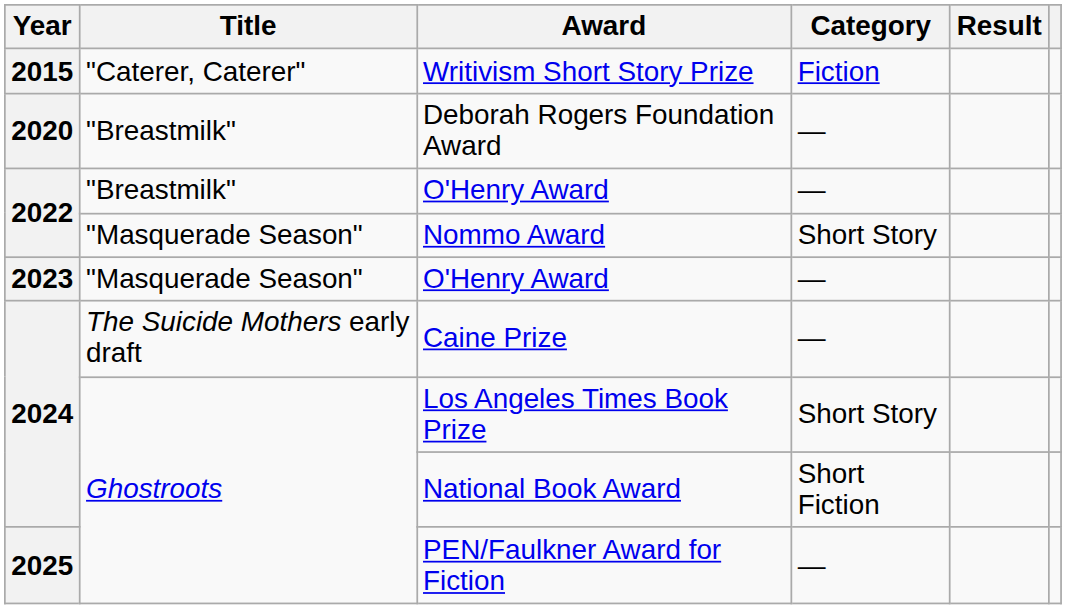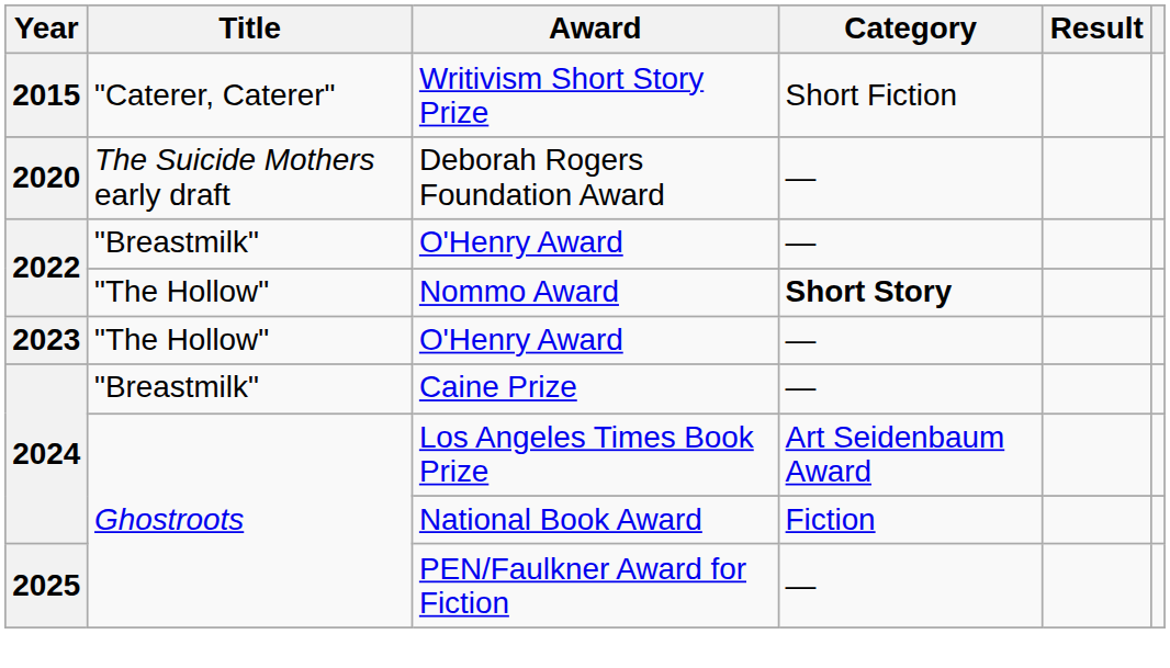 <table class="wikitable sortable">
 <tr>
 <th>Year</th>
 <th>Title</th>
 <th>Award</th>
 <th>Category</th>
 <th>Result</th>
 <th></th>
 </tr>
 <tr>
 <th>2015</th>
 <td>"Caterer, Caterer"</td>
 <td><a href='#'>Writivism Short Story Prize</a></td>
-<td><a href='#'>Fiction</a></td>
+<td>Short Fiction</td>
 <td></td>
 <td></td>
 </tr>
 <tr>
 <th>2020</th>
-<td>"Breastmilk"</td>
+<td><em>The Suicide Mothers</em> early draft</td>
 <td>Deborah Rogers Foundation Award</td>
 <td>—</td>
 <td></td>
 <td></td>
 </tr>
 <tr>
 <th rowspan="2">2022</th>
 <td>"Breastmilk"</td>
 <td><a href='#'>O'Henry Award</a></td>
 <td>—</td>
 <td></td>
 <td></td>
 </tr>
 <tr>
-<td>"Masquerade Season"</td>
+<td>"The Hollow"</td>
 <td><a href='#'>Nommo Award</a></td>
-<td>Short Story</td>
+<td><strong>Short Story</strong></td>
 <td></td>
 <td></td>
 </tr>
 <tr>
 <th>2023</th>
-<td>"Masquerade Season"</td>
+<td>"The Hollow"</td>
 <td><a href='#'>O'Henry Award</a></td>
 <td>—</td>
 <td></td>
 <td></td>
 </tr>
 <tr>
 <th rowspan="3">2024</th>
-<td><em>The Suicide Mothers</em> early draft</td>
+<td>"Breastmilk"</td>
 <td><a href='#'>Caine Prize</a></td>
 <td>—</td>
 <td></td>
 <td></td>
 </tr>
 <tr>
 <td rowspan="3"><em><a href='#'>Ghostroots</a></em></td>
 <td><a href='#'>Los Angeles Times Book Prize</a></td>
-<td>Short Story</td>
+<td><a href='#'>Art Seidenbaum Award</a></td>
 <td></td>
 <td></td>
 </tr>
 <tr>
 <td><a href='#'>National Book Award</a></td>
-<td>Short Fiction</td>
+<td><a href='#'>Fiction</a></td>
 <td></td>
 <td></td>
 </tr>
 <tr>
 <th>2025</th>
 <td><a href='#'>PEN/Faulkner Award for Fiction</a></td>
 <td>—</td>
 <td></td>
 <td></td>
 </tr>
 </table>
